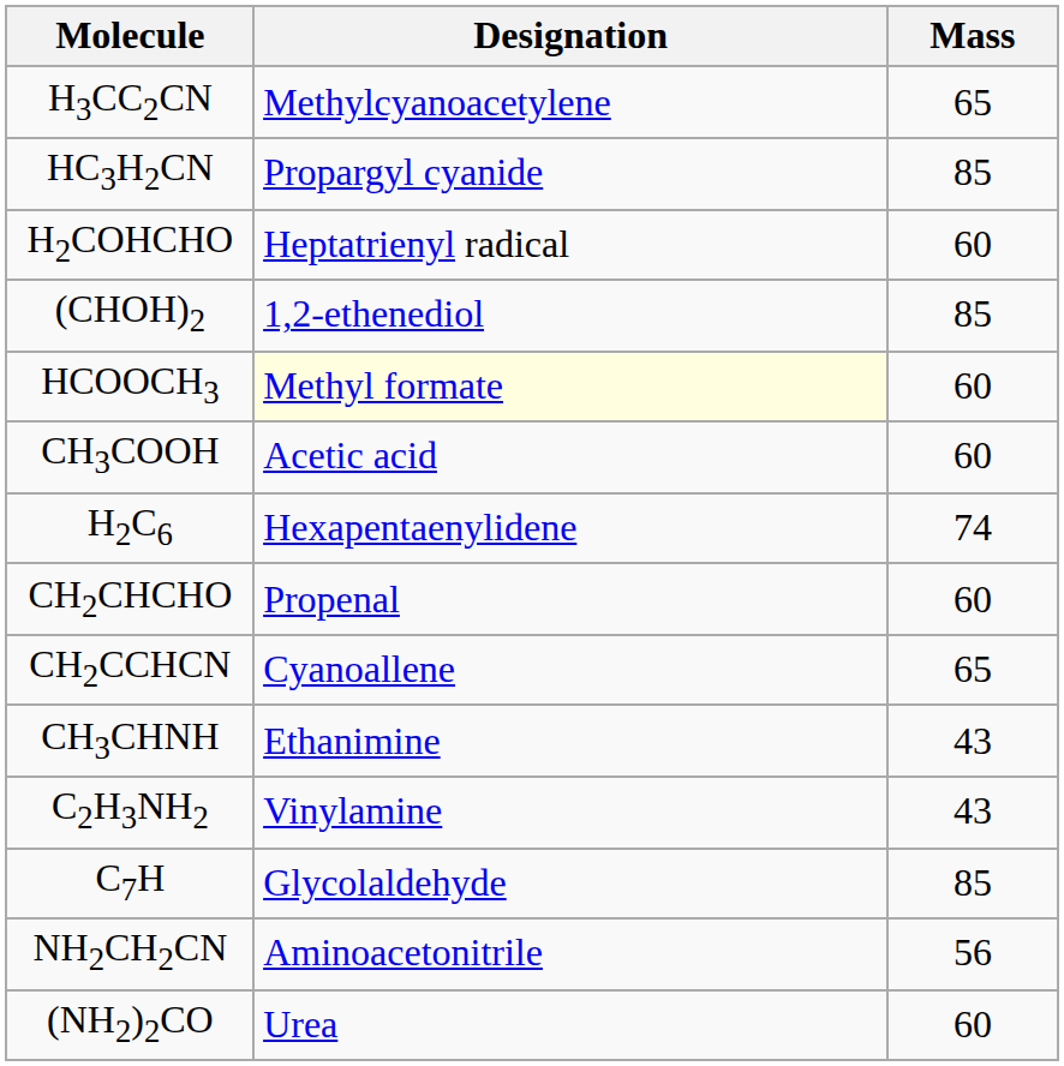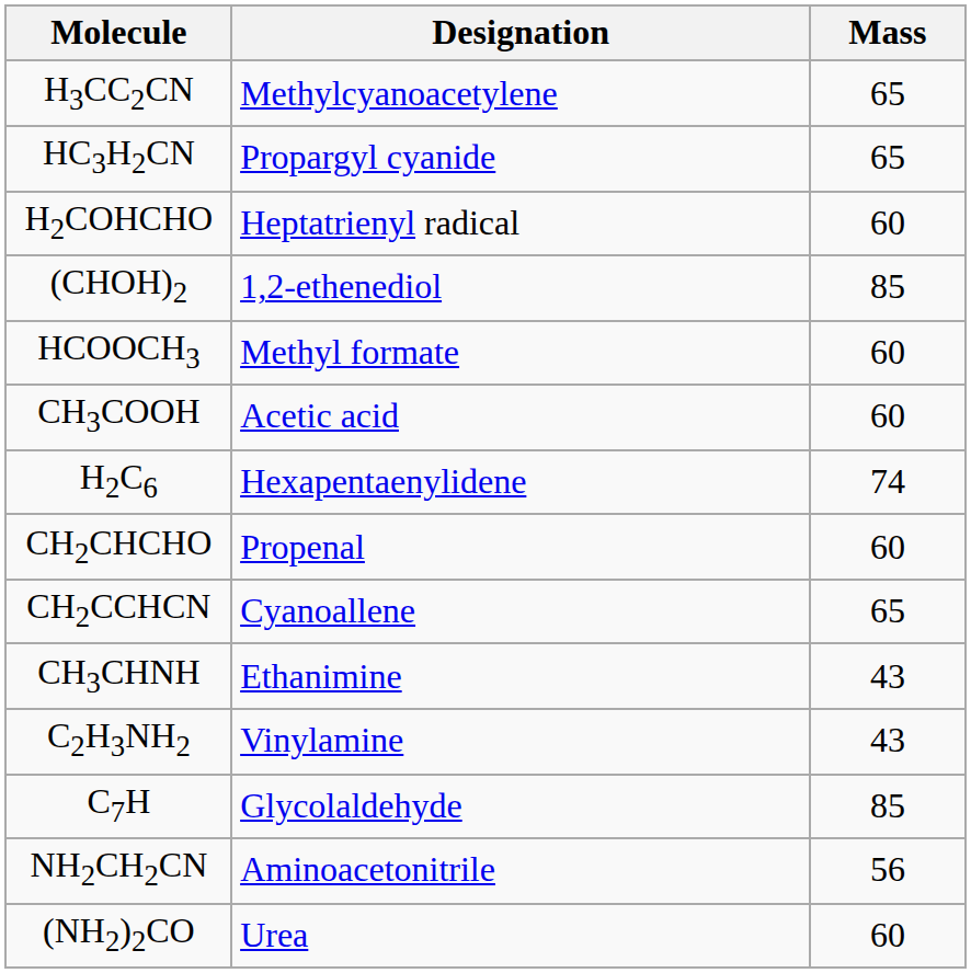 <table class="wikitable sortable sticky-header">
 <tr>
 <th style="width: 6em;">Molecule</th>
 <th style="width: 16em;">Designation</th>
 <th style="width: 4em;">Mass</th>
 </tr>
 <tr>
 <td align="center">H<sub>3</sub>CC<sub>2</sub>CN</td>
 <td><a href='#'>Methylcyanoacetylene</a></td>
 <td align="center">65</td>
 </tr>
 <tr>
 <td align="center">HC<sub>3</sub>H<sub>2</sub>CN</td>
 <td><a href='#'>Propargyl cyanide</a></td>
-<td align="center">85</td>
+<td align="center">65</td>
 </tr>
 <tr>
 <td align="center">H<sub>2</sub>COHCHO</td>
 <td><a href='#'>Heptatrienyl</a> radical</td>
 <td align="center">60</td>
 </tr>
 <tr>
 <td align="center">(CHOH)<sub>2</sub></td>
 <td><a href='#'>1,2-ethenediol</a></td>
 <td align="center">85</td>
 </tr>
 <tr>
 <td align="center">HCOOCH<sub>3</sub></td>
-<td style="background: lightyellow;"><a href='#'>Methyl formate</a></td>
+<td><a href='#'>Methyl formate</a></td>
 <td align="center">60</td>
 </tr>
 <tr>
 <td align="center">CH<sub>3</sub>COOH</td>
 <td><a href='#'>Acetic acid</a></td>
 <td align="center">60</td>
 </tr>
 <tr>
 <td align="center">H<sub>2</sub>C<sub>6</sub></td>
 <td><a href='#'>Hexapentaenylidene</a></td>
 <td align="center">74</td>
 </tr>
 <tr>
 <td align="center">CH<sub>2</sub>CHCHO</td>
 <td><a href='#'>Propenal</a></td>
 <td align="center">60</td>
 </tr>
 <tr>
 <td align="center">CH<sub>2</sub>CCHCN</td>
 <td><a href='#'>Cyanoallene</a></td>
 <td align="center">65</td>
 </tr>
 <tr>
 <td align="center">CH<sub>3</sub>CHNH</td>
 <td><a href='#'>Ethanimine</a></td>
 <td align="center">43</td>
 </tr>
 <tr>
 <td align="center">C<sub>2</sub>H<sub>3</sub>NH<sub>2</sub></td>
 <td><a href='#'>Vinylamine</a></td>
 <td align="center">43</td>
 </tr>
 <tr>
 <td align="center">C<sub>7</sub>H</td>
 <td><a href='#'>Glycolaldehyde</a></td>
 <td align="center">85</td>
 </tr>
 <tr>
 <td align="center">NH<sub>2</sub>CH<sub>2</sub>CN</td>
 <td><a href='#'>Aminoacetonitrile</a></td>
 <td align="center">56</td>
 </tr>
 <tr>
 <td align="center">(NH<sub>2</sub>)<sub>2</sub>CO</td>
 <td><a href='#'>Urea</a></td>
 <td align="center">60</td>
 </tr>
 </table>
